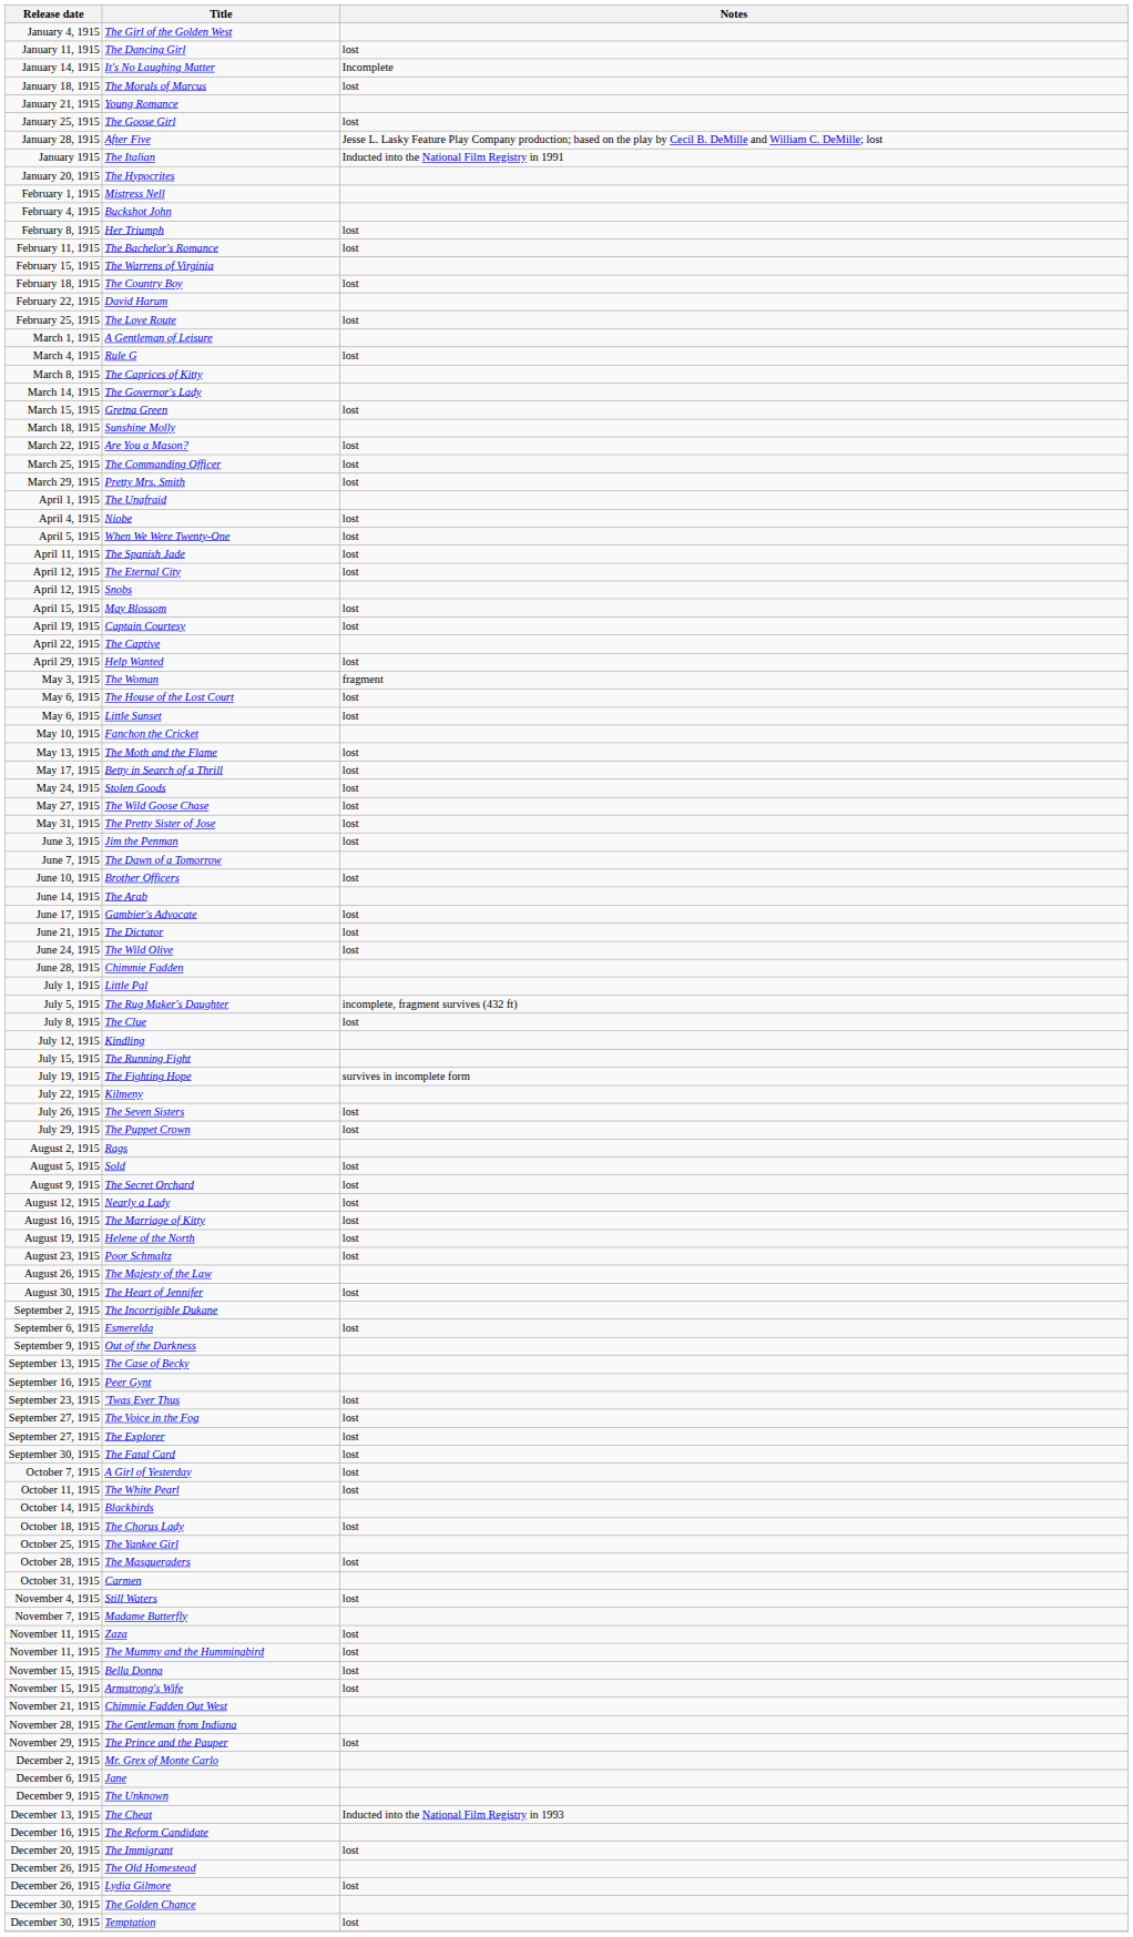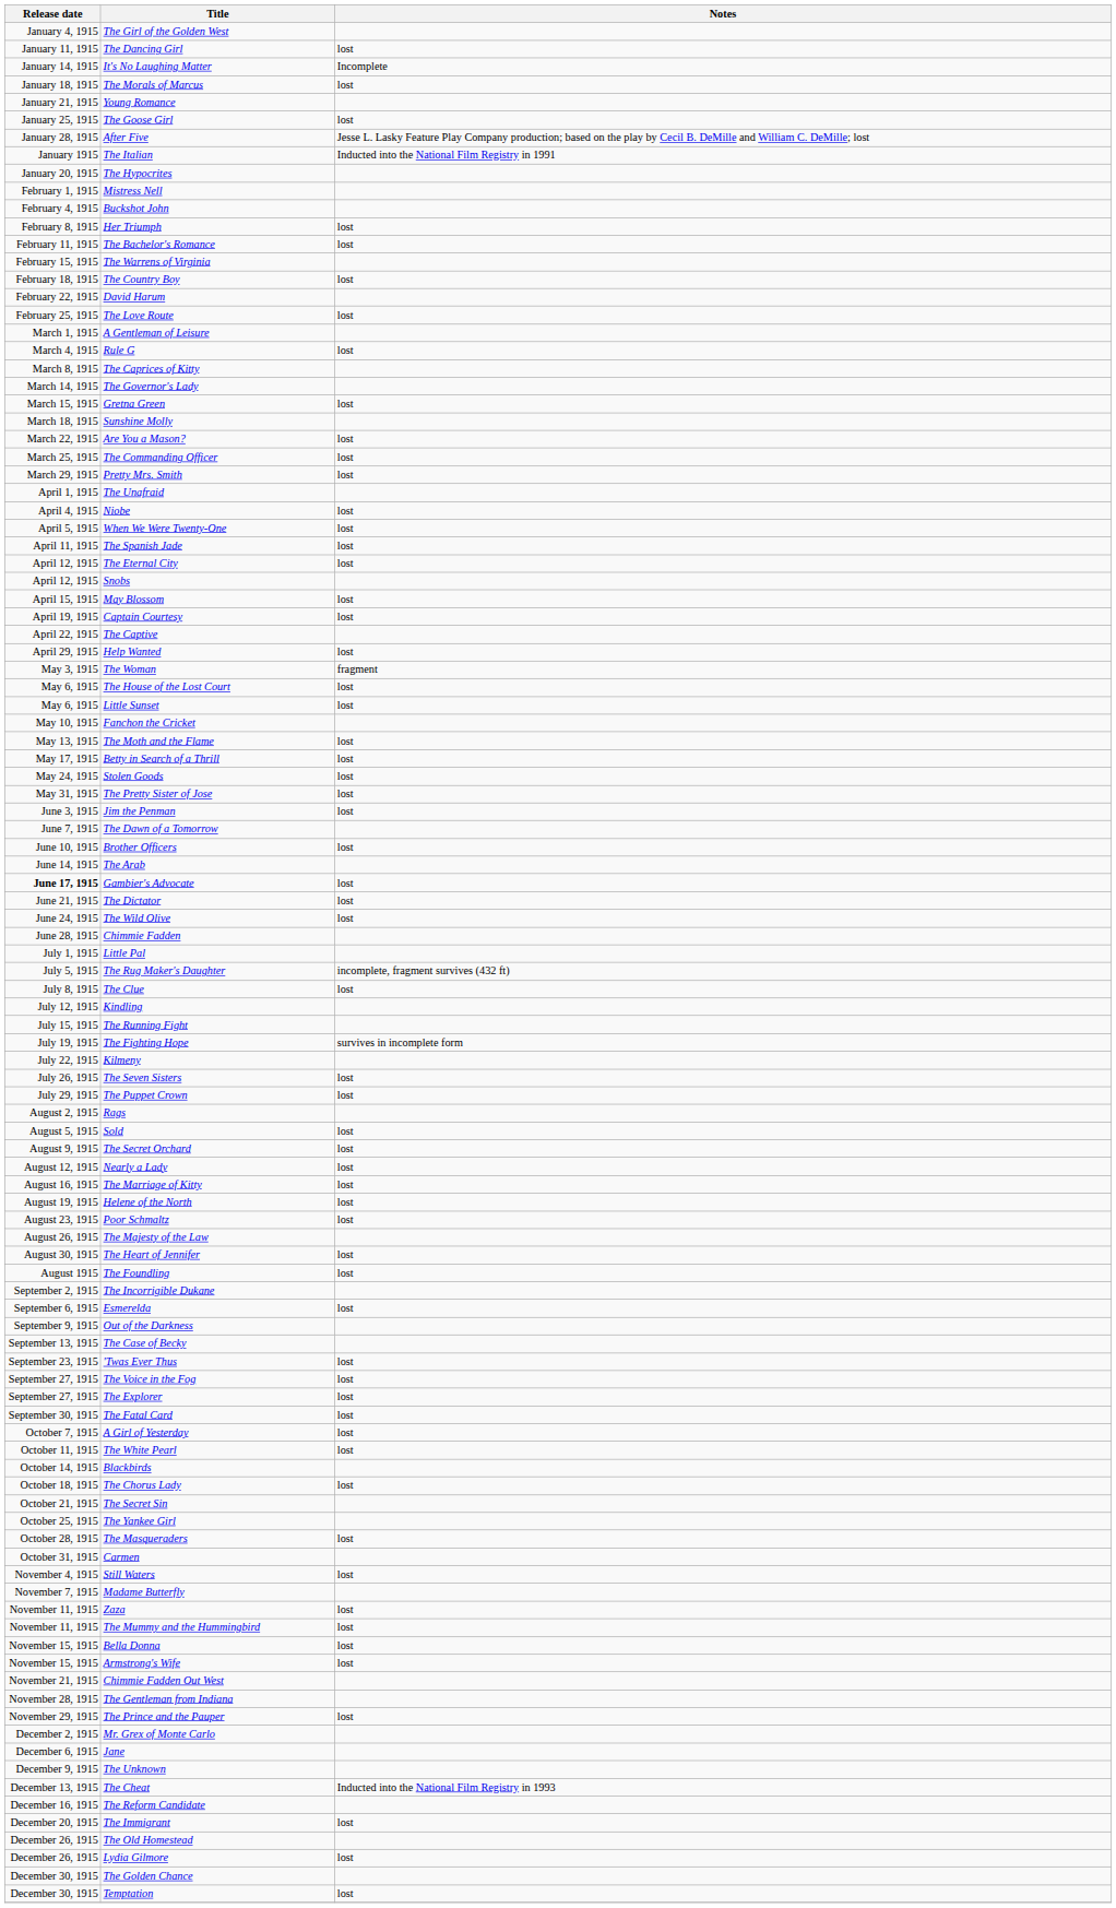 <table class="wikitable sortable" style="width:100%;">
 <tr>
 <th scope="col" style="width:130px;">Release date</th>
 <th>Title</th>
 <th>Notes</th>
 </tr>
 <tr>
 <td style="text-align:right;">January 4, 1915</td>
 <td><em><a href='#'>The Girl of the Golden West</a></em></td>
 <td></td>
 </tr>
 <tr>
 <td style="text-align:right;">January 11, 1915</td>
 <td><em><a href='#'>The Dancing Girl</a></em></td>
 <td>lost</td>
 </tr>
 <tr>
 <td style="text-align:right;">January 14, 1915</td>
 <td><em><a href='#'>It's No Laughing Matter</a></em></td>
 <td>Incomplete</td>
 </tr>
 <tr>
 <td style="text-align:right;">January 18, 1915</td>
 <td><em><a href='#'>The Morals of Marcus</a></em></td>
 <td>lost</td>
 </tr>
 <tr>
 <td style="text-align:right;">January 21, 1915</td>
 <td><em><a href='#'>Young Romance</a></em></td>
 <td></td>
 </tr>
 <tr>
 <td style="text-align:right;">January 25, 1915</td>
 <td><em><a href='#'>The Goose Girl</a></em></td>
 <td>lost</td>
 </tr>
 <tr>
 <td style="text-align:right;">January 28, 1915</td>
 <td><em><a href='#'>After Five</a></em></td>
 <td>Jesse L. Lasky Feature Play Company production; based on the play by <a href='#'>Cecil B. DeMille</a> and <a href='#'>William C. DeMille</a>; lost</td>
 </tr>
 <tr>
 <td style="text-align:right;">January 1915</td>
 <td><em><a href='#'>The Italian</a></em></td>
 <td>Inducted into the <a href='#'>National Film Registry</a> in 1991</td>
 </tr>
 <tr>
 <td style="text-align:right;">January 20, 1915</td>
 <td><em><a href='#'>The Hypocrites</a></em></td>
 <td></td>
 </tr>
 <tr>
 <td style="text-align:right;">February 1, 1915</td>
 <td><em><a href='#'>Mistress Nell</a></em></td>
 <td></td>
 </tr>
 <tr>
 <td style="text-align:right;">February 4, 1915</td>
 <td><em><a href='#'>Buckshot John</a></em></td>
 <td></td>
 </tr>
 <tr>
 <td style="text-align:right;">February 8, 1915</td>
 <td><em><a href='#'>Her Triumph</a></em></td>
 <td>lost</td>
 </tr>
 <tr>
 <td style="text-align:right;">February 11, 1915</td>
 <td><em><a href='#'>The Bachelor's Romance</a></em></td>
 <td>lost</td>
 </tr>
 <tr>
 <td style="text-align:right;">February 15, 1915</td>
 <td><em><a href='#'>The Warrens of Virginia</a></em></td>
 <td></td>
 </tr>
 <tr>
 <td style="text-align:right;">February 18, 1915</td>
 <td><em><a href='#'>The Country Boy</a></em></td>
 <td>lost</td>
 </tr>
 <tr>
 <td style="text-align:right;">February 22, 1915</td>
 <td><em><a href='#'>David Harum</a></em></td>
 <td></td>
 </tr>
 <tr>
 <td style="text-align:right;">February 25, 1915</td>
 <td><em><a href='#'>The Love Route</a></em></td>
 <td>lost</td>
 </tr>
 <tr>
 <td style="text-align:right;">March 1, 1915</td>
 <td><em><a href='#'>A Gentleman of Leisure</a></em></td>
 <td></td>
 </tr>
 <tr>
 <td style="text-align:right;">March 4, 1915</td>
 <td><em><a href='#'>Rule G</a></em></td>
 <td>lost</td>
 </tr>
 <tr>
 <td style="text-align:right;">March 8, 1915</td>
 <td><em><a href='#'>The Caprices of Kitty</a></em></td>
 <td></td>
 </tr>
 <tr>
 <td style="text-align:right;">March 14, 1915</td>
 <td><em><a href='#'>The Governor's Lady</a></em></td>
 <td></td>
 </tr>
 <tr>
 <td style="text-align:right;">March 15, 1915</td>
 <td><em><a href='#'>Gretna Green</a></em></td>
 <td>lost</td>
 </tr>
 <tr>
 <td style="text-align:right;">March 18, 1915</td>
 <td><em><a href='#'>Sunshine Molly</a></em></td>
 <td></td>
 </tr>
 <tr>
 <td style="text-align:right;">March 22, 1915</td>
 <td><em><a href='#'>Are You a Mason?</a></em></td>
 <td>lost</td>
 </tr>
 <tr>
 <td style="text-align:right;">March 25, 1915</td>
 <td><em><a href='#'>The Commanding Officer</a></em></td>
 <td>lost</td>
 </tr>
 <tr>
 <td style="text-align:right;">March 29, 1915</td>
 <td><em><a href='#'>Pretty Mrs. Smith</a></em></td>
 <td>lost</td>
 </tr>
 <tr>
 <td style="text-align:right;">April 1, 1915</td>
 <td><em><a href='#'>The Unafraid</a></em></td>
 <td></td>
 </tr>
 <tr>
 <td style="text-align:right;">April 4, 1915</td>
 <td><em><a href='#'>Niobe</a></em></td>
 <td>lost</td>
 </tr>
 <tr>
 <td style="text-align:right;">April 5, 1915</td>
 <td><em><a href='#'>When We Were Twenty-One</a></em></td>
 <td>lost</td>
 </tr>
 <tr>
 <td style="text-align:right;">April 11, 1915</td>
 <td><em><a href='#'>The Spanish Jade</a></em></td>
 <td>lost</td>
 </tr>
 <tr>
 <td style="text-align:right;">April 12, 1915</td>
 <td><em><a href='#'>The Eternal City</a></em></td>
 <td>lost</td>
 </tr>
 <tr>
 <td style="text-align:right;">April 12, 1915</td>
 <td><em><a href='#'>Snobs</a></em></td>
 <td></td>
 </tr>
 <tr>
 <td style="text-align:right;">April 15, 1915</td>
 <td><em><a href='#'>May Blossom</a></em></td>
 <td>lost</td>
 </tr>
 <tr>
 <td style="text-align:right;">April 19, 1915</td>
 <td><em><a href='#'>Captain Courtesy</a></em></td>
 <td>lost</td>
 </tr>
 <tr>
 <td style="text-align:right;">April 22, 1915</td>
 <td><em><a href='#'>The Captive</a></em></td>
 <td></td>
 </tr>
 <tr>
 <td style="text-align:right;">April 29, 1915</td>
 <td><em><a href='#'>Help Wanted</a></em></td>
 <td>lost</td>
 </tr>
 <tr>
 <td style="text-align:right;">May 3, 1915</td>
 <td><em><a href='#'>The Woman</a></em></td>
 <td>fragment</td>
 </tr>
 <tr>
 <td style="text-align:right;">May 6, 1915</td>
 <td><em><a href='#'>The House of the Lost Court</a></em></td>
 <td>lost</td>
 </tr>
 <tr>
 <td style="text-align:right;">May 6, 1915</td>
 <td><em><a href='#'>Little Sunset</a></em></td>
 <td>lost</td>
 </tr>
 <tr>
 <td style="text-align:right;">May 10, 1915</td>
 <td><em><a href='#'>Fanchon the Cricket</a></em></td>
 <td></td>
 </tr>
 <tr>
 <td style="text-align:right;">May 13, 1915</td>
 <td><em><a href='#'>The Moth and the Flame</a></em></td>
 <td>lost</td>
 </tr>
 <tr>
 <td style="text-align:right;">May 17, 1915</td>
 <td><em><a href='#'>Betty in Search of a Thrill</a></em></td>
 <td>lost</td>
 </tr>
 <tr>
 <td style="text-align:right;">May 24, 1915</td>
 <td><em><a href='#'>Stolen Goods</a></em></td>
 <td>lost</td>
 </tr>
 <tr>
-<td style="text-align:right;">May 27, 1915</td>
-<td><em><a href='#'>The Wild Goose Chase</a></em></td>
-<td>lost</td>
-</tr>
-<tr>
 <td style="text-align:right;">May 31, 1915</td>
 <td><em><a href='#'>The Pretty Sister of Jose</a></em></td>
 <td>lost</td>
 </tr>
 <tr>
 <td style="text-align:right;">June 3, 1915</td>
 <td><em><a href='#'>Jim the Penman</a></em></td>
 <td>lost</td>
 </tr>
 <tr>
 <td style="text-align:right;">June 7, 1915</td>
 <td><em><a href='#'>The Dawn of a Tomorrow</a></em></td>
 <td></td>
 </tr>
 <tr>
 <td style="text-align:right;">June 10, 1915</td>
 <td><em><a href='#'>Brother Officers</a></em></td>
 <td>lost</td>
 </tr>
 <tr>
 <td style="text-align:right;">June 14, 1915</td>
 <td><em><a href='#'>The Arab</a></em></td>
 <td></td>
 </tr>
 <tr>
-<td style="text-align:right;">June 17, 1915</td>
+<td style="text-align:right;"><strong>June 17, 1915</strong></td>
 <td><em><a href='#'>Gambier's Advocate</a></em></td>
 <td>lost</td>
 </tr>
 <tr>
 <td style="text-align:right;">June 21, 1915</td>
 <td><em><a href='#'>The Dictator</a></em></td>
 <td>lost</td>
 </tr>
 <tr>
 <td style="text-align:right;">June 24, 1915</td>
 <td><em><a href='#'>The Wild Olive</a></em></td>
 <td>lost</td>
 </tr>
 <tr>
 <td style="text-align:right;">June 28, 1915</td>
 <td><em><a href='#'>Chimmie Fadden</a></em></td>
 <td></td>
 </tr>
 <tr>
 <td style="text-align:right;">July 1, 1915</td>
 <td><em><a href='#'>Little Pal</a></em></td>
 <td></td>
 </tr>
 <tr>
 <td style="text-align:right;">July 5, 1915</td>
 <td><em><a href='#'>The Rug Maker's Daughter</a></em></td>
 <td>incomplete, fragment survives (432 ft)</td>
 </tr>
 <tr>
 <td style="text-align:right;">July 8, 1915</td>
 <td><em><a href='#'>The Clue</a></em></td>
 <td>lost</td>
 </tr>
 <tr>
 <td style="text-align:right;">July 12, 1915</td>
 <td><em><a href='#'>Kindling</a></em></td>
 <td></td>
 </tr>
 <tr>
 <td style="text-align:right;">July 15, 1915</td>
 <td><em><a href='#'>The Running Fight</a></em></td>
 <td></td>
 </tr>
 <tr>
 <td style="text-align:right;">July 19, 1915</td>
 <td><em><a href='#'>The Fighting Hope</a></em></td>
 <td>survives in incomplete form</td>
 </tr>
 <tr>
 <td style="text-align:right;">July 22, 1915</td>
 <td><em><a href='#'>Kilmeny</a></em></td>
 <td></td>
 </tr>
 <tr>
 <td style="text-align:right;">July 26, 1915</td>
 <td><em><a href='#'>The Seven Sisters</a></em></td>
 <td>lost</td>
 </tr>
 <tr>
 <td style="text-align:right;">July 29, 1915</td>
 <td><em><a href='#'>The Puppet Crown</a></em></td>
 <td>lost</td>
 </tr>
 <tr>
 <td style="text-align:right;">August 2, 1915</td>
 <td><em><a href='#'>Rags</a></em></td>
 <td></td>
 </tr>
 <tr>
 <td style="text-align:right;">August 5, 1915</td>
 <td><em><a href='#'>Sold</a></em></td>
 <td>lost</td>
 </tr>
 <tr>
 <td style="text-align:right;">August 9, 1915</td>
 <td><em><a href='#'>The Secret Orchard</a></em></td>
 <td>lost</td>
 </tr>
 <tr>
 <td style="text-align:right;">August 12, 1915</td>
 <td><em><a href='#'>Nearly a Lady</a></em></td>
 <td>lost</td>
 </tr>
 <tr>
 <td style="text-align:right;">August 16, 1915</td>
 <td><em><a href='#'>The Marriage of Kitty</a></em></td>
 <td>lost</td>
 </tr>
 <tr>
 <td style="text-align:right;">August 19, 1915</td>
 <td><em><a href='#'>Helene of the North</a></em></td>
 <td>lost</td>
 </tr>
 <tr>
 <td style="text-align:right;">August 23, 1915</td>
 <td><em><a href='#'>Poor Schmaltz</a></em></td>
 <td>lost</td>
 </tr>
 <tr>
 <td style="text-align:right;">August 26, 1915</td>
 <td><em><a href='#'>The Majesty of the Law</a></em></td>
 <td></td>
 </tr>
 <tr>
 <td style="text-align:right;">August 30, 1915</td>
 <td><em><a href='#'>The Heart of Jennifer</a></em></td>
 <td>lost</td>
 </tr>
 <tr>
+<td style="text-align:right;">August 1915</td>
+<td><em><a href='#'>The Foundling</a></em></td>
+<td>lost</td>
+</tr>
+<tr>
 <td style="text-align:right;">September 2, 1915</td>
 <td><em><a href='#'>The Incorrigible Dukane</a></em></td>
 <td></td>
 </tr>
 <tr>
 <td style="text-align:right;">September 6, 1915</td>
 <td><em><a href='#'>Esmerelda</a></em></td>
 <td>lost</td>
 </tr>
 <tr>
 <td style="text-align:right;">September 9, 1915</td>
 <td><em><a href='#'>Out of the Darkness</a></em></td>
 <td></td>
 </tr>
 <tr>
 <td style="text-align:right;">September 13, 1915</td>
 <td><em><a href='#'>The Case of Becky</a></em></td>
-<td></td>
-</tr>
-<tr>
-<td style="text-align:right;">September 16, 1915</td>
-<td><em><a href='#'>Peer Gynt</a></em></td>
 <td></td>
 </tr>
 <tr>
 <td style="text-align:right;">September 23, 1915</td>
 <td><em><a href='#'>'Twas Ever Thus</a></em></td>
 <td>lost</td>
 </tr>
 <tr>
 <td style="text-align:right;">September 27, 1915</td>
 <td><em><a href='#'>The Voice in the Fog</a></em></td>
 <td>lost</td>
 </tr>
 <tr>
 <td style="text-align:right;">September 27, 1915</td>
 <td><em><a href='#'>The Explorer</a></em></td>
 <td>lost</td>
 </tr>
 <tr>
 <td style="text-align:right;">September 30, 1915</td>
 <td><em><a href='#'>The Fatal Card</a></em></td>
 <td>lost</td>
 </tr>
 <tr>
 <td style="text-align:right;">October 7, 1915</td>
 <td><em><a href='#'>A Girl of Yesterday</a></em></td>
 <td>lost</td>
 </tr>
 <tr>
 <td style="text-align:right;">October 11, 1915</td>
 <td><em><a href='#'>The White Pearl</a></em></td>
 <td>lost</td>
 </tr>
 <tr>
 <td style="text-align:right;">October 14, 1915</td>
 <td><em><a href='#'>Blackbirds</a></em></td>
 <td></td>
 </tr>
 <tr>
 <td style="text-align:right;">October 18, 1915</td>
 <td><em><a href='#'>The Chorus Lady</a></em></td>
 <td>lost</td>
+</tr>
+<tr>
+<td style="text-align:right;">October 21, 1915</td>
+<td><em><a href='#'>The Secret Sin</a></em></td>
+<td></td>
 </tr>
 <tr>
 <td style="text-align:right;">October 25, 1915</td>
 <td><em><a href='#'>The Yankee Girl</a></em></td>
 <td></td>
 </tr>
 <tr>
 <td style="text-align:right;">October 28, 1915</td>
 <td><em><a href='#'>The Masqueraders</a></em></td>
 <td>lost</td>
 </tr>
 <tr>
 <td style="text-align:right;">October 31, 1915</td>
 <td><em><a href='#'>Carmen</a></em></td>
 <td></td>
 </tr>
 <tr>
 <td style="text-align:right;">November 4, 1915</td>
 <td><em><a href='#'>Still Waters</a></em></td>
 <td>lost</td>
 </tr>
 <tr>
 <td style="text-align:right;">November 7, 1915</td>
 <td><em><a href='#'>Madame Butterfly</a></em></td>
 <td></td>
 </tr>
 <tr>
 <td style="text-align:right;">November 11, 1915</td>
 <td><em><a href='#'>Zaza</a></em></td>
 <td>lost</td>
 </tr>
 <tr>
 <td style="text-align:right;">November 11, 1915</td>
 <td><em><a href='#'>The Mummy and the Hummingbird</a></em></td>
 <td>lost</td>
 </tr>
 <tr>
 <td style="text-align:right;">November 15, 1915</td>
 <td><em><a href='#'>Bella Donna</a></em></td>
 <td>lost</td>
 </tr>
 <tr>
 <td style="text-align:right;">November 15, 1915</td>
 <td><em><a href='#'>Armstrong's Wife</a></em></td>
 <td>lost</td>
 </tr>
 <tr>
 <td style="text-align:right;">November 21, 1915</td>
 <td><em><a href='#'>Chimmie Fadden Out West</a></em></td>
 <td></td>
 </tr>
 <tr>
 <td style="text-align:right;">November 28, 1915</td>
 <td><em><a href='#'>The Gentleman from Indiana</a></em></td>
 <td></td>
 </tr>
 <tr>
 <td style="text-align:right;">November 29, 1915</td>
 <td><em><a href='#'>The Prince and the Pauper</a></em></td>
 <td>lost</td>
 </tr>
 <tr>
 <td style="text-align:right;">December 2, 1915</td>
 <td><em><a href='#'>Mr. Grex of Monte Carlo</a></em></td>
 <td></td>
 </tr>
 <tr>
 <td style="text-align:right;">December 6, 1915</td>
 <td><em><a href='#'>Jane</a></em></td>
 <td></td>
 </tr>
 <tr>
 <td style="text-align:right;">December 9, 1915</td>
 <td><em><a href='#'>The Unknown</a></em></td>
 <td></td>
 </tr>
 <tr>
 <td style="text-align:right;">December 13, 1915</td>
 <td><em><a href='#'>The Cheat</a></em></td>
 <td>Inducted into the <a href='#'>National Film Registry</a> in 1993</td>
 </tr>
 <tr>
 <td style="text-align:right;">December 16, 1915</td>
 <td><em><a href='#'>The Reform Candidate</a></em></td>
 <td></td>
 </tr>
 <tr>
 <td style="text-align:right;">December 20, 1915</td>
 <td><em><a href='#'>The Immigrant</a></em></td>
 <td>lost</td>
 </tr>
 <tr>
 <td style="text-align:right;">December 26, 1915</td>
 <td><em><a href='#'>The Old Homestead</a></em></td>
 <td></td>
 </tr>
 <tr>
 <td style="text-align:right;">December 26, 1915</td>
 <td><em><a href='#'>Lydia Gilmore</a></em></td>
 <td>lost</td>
 </tr>
 <tr>
 <td style="text-align:right;">December 30, 1915</td>
 <td><em><a href='#'>The Golden Chance</a></em></td>
 <td></td>
 </tr>
 <tr>
 <td style="text-align:right;">December 30, 1915</td>
 <td><em><a href='#'>Temptation</a></em></td>
 <td>lost</td>
 </tr>
 <tr>
 </tr>
 </table>
